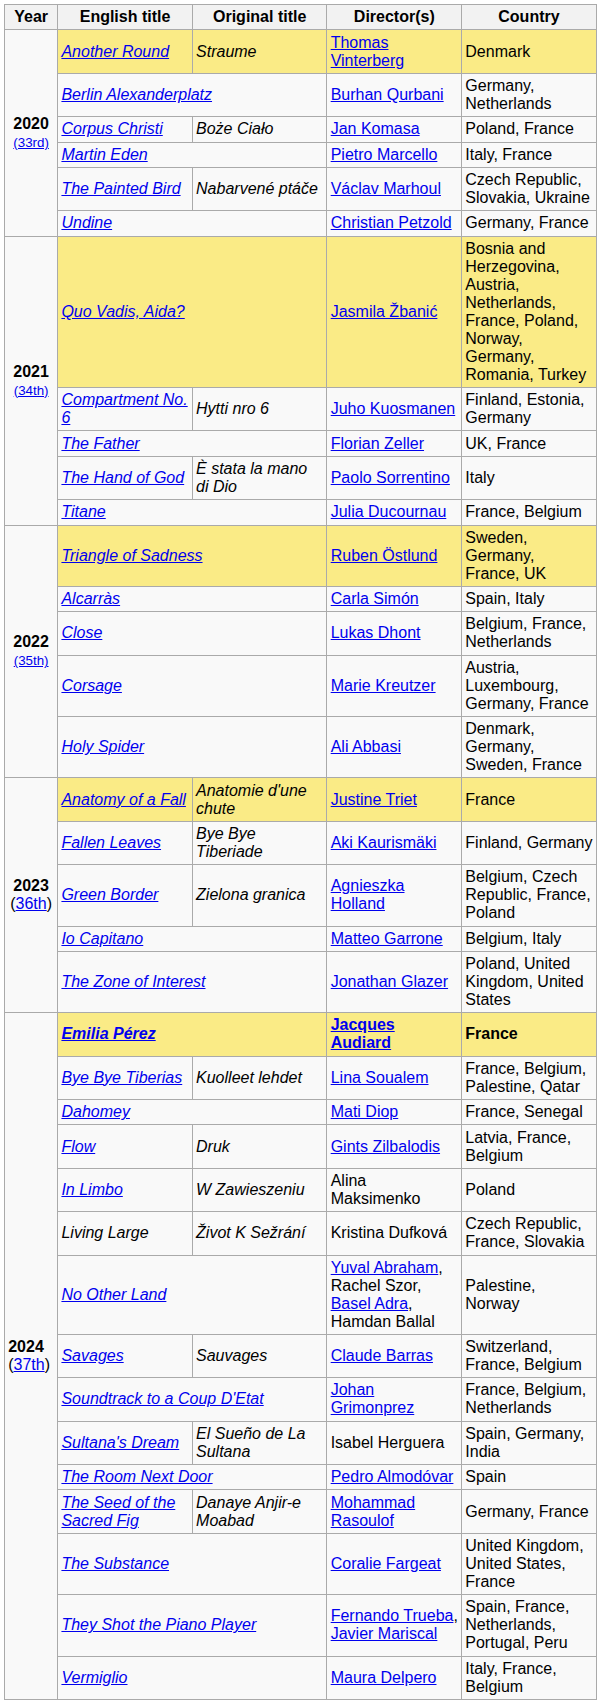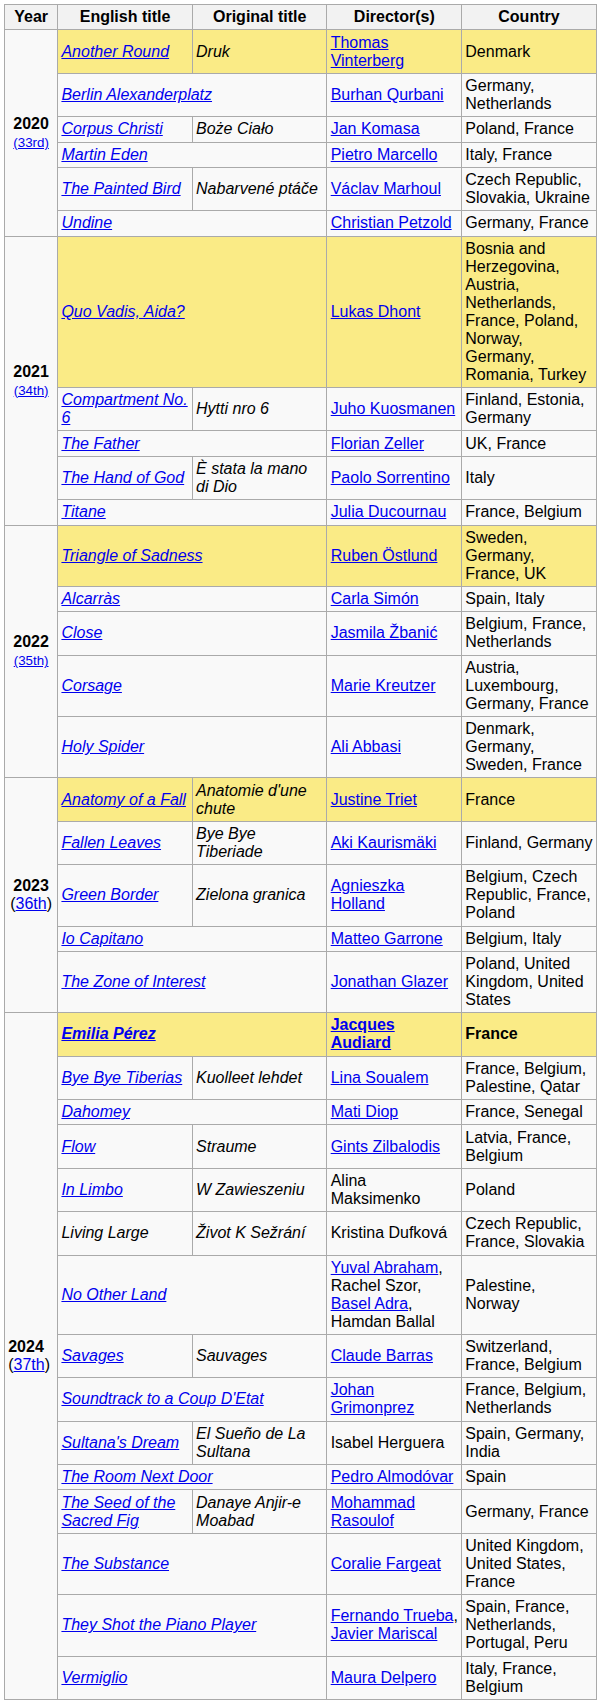 <table class="sortable wikitable" width="95%">
 <tr>
 <th width="5%">Year</th>
 <th width="20%">English title</th>
 <th width="20%">Original title</th>
 <th width="20%">Director(s)</th>
 <th width="20%">Country</th>
 </tr>
 <tr>
 <td rowspan="7" align="center"><strong>2020</strong><br><small><a href='#'>(33rd)</a></small><br></td>
 </tr>
 <tr style="background:#FAEB86">
 <td><em><a href='#'>Another Round</a></em></td>
-<td><em>Straume</em></td>
+<td><em>Druk</em></td>
 <td><a href='#'>Thomas Vinterberg</a></td>
 <td>Denmark</td>
 </tr>
 <tr>
 <td colspan="2"><em><a href='#'>Berlin Alexanderplatz</a></em></td>
 <td><a href='#'>Burhan Qurbani</a></td>
 <td>Germany, Netherlands</td>
 </tr>
 <tr>
 <td><em><a href='#'>Corpus Christi</a></em></td>
 <td><em>Boże Ciało</em></td>
 <td><a href='#'>Jan Komasa</a></td>
 <td>Poland, France</td>
 </tr>
 <tr>
 <td colspan="2"><em><a href='#'>Martin Eden</a></em></td>
 <td><a href='#'>Pietro Marcello</a></td>
 <td>Italy, France</td>
 </tr>
 <tr>
 <td><em><a href='#'>The Painted Bird</a></em></td>
 <td><em>Nabarvené ptáče</em></td>
 <td><a href='#'>Václav Marhoul</a></td>
 <td>Czech Republic, Slovakia, Ukraine</td>
 </tr>
 <tr>
 <td colspan="2"><em><a href='#'>Undine</a></em></td>
 <td><a href='#'>Christian Petzold</a></td>
 <td>Germany, France</td>
 </tr>
 <tr>
 <td rowspan="6" align="center"><strong>2021</strong><br><small><a href='#'>(34th)</a></small><br></td>
 </tr>
 <tr style="background:#FAEB86">
 <td colspan="2"><em><a href='#'>Quo Vadis, Aida?</a></em></td>
-<td><a href='#'>Jasmila Žbanić</a></td>
+<td><a href='#'>Lukas Dhont</a></td>
 <td>Bosnia and Herzegovina, Austria, Netherlands, France, Poland, Norway, Germany, Romania, Turkey</td>
 </tr>
 <tr>
 <td><em><a href='#'>Compartment No. 6</a></em></td>
 <td><em>Hytti nro 6</em></td>
 <td><a href='#'>Juho Kuosmanen</a></td>
 <td>Finland, Estonia, Germany</td>
 </tr>
 <tr>
 <td colspan="2"><em><a href='#'>The Father</a></em></td>
 <td><a href='#'>Florian Zeller</a></td>
 <td>UK, France</td>
 </tr>
 <tr>
 <td><em><a href='#'>The Hand of God</a></em></td>
 <td><em>È stata la mano di Dio</em></td>
 <td><a href='#'>Paolo Sorrentino</a></td>
 <td>Italy</td>
 </tr>
 <tr>
 <td colspan="2"><em><a href='#'>Titane</a></em></td>
 <td><a href='#'>Julia Ducournau</a></td>
 <td>France, Belgium</td>
 </tr>
 <tr>
 <td rowspan="6" align="center"><strong>2022</strong><br><small><a href='#'>(35th)</a></small><br></td>
 </tr>
 <tr style="background:#FAEB86">
 <td colspan="2"><em><a href='#'>Triangle of Sadness</a></em></td>
 <td><a href='#'>Ruben Östlund</a></td>
 <td>Sweden, Germany, France, UK</td>
 </tr>
 <tr>
 <td colspan="2"><em><a href='#'>Alcarràs</a></em></td>
 <td><a href='#'>Carla Simón</a></td>
 <td>Spain, Italy</td>
 </tr>
 <tr>
 <td colspan="2"><em><a href='#'>Close</a></em></td>
-<td><a href='#'>Lukas Dhont</a></td>
+<td><a href='#'>Jasmila Žbanić</a></td>
 <td>Belgium, France, Netherlands</td>
 </tr>
 <tr>
 <td colspan="2"><em><a href='#'>Corsage</a></em></td>
 <td><a href='#'>Marie Kreutzer</a></td>
 <td>Austria, Luxembourg, Germany, France</td>
 </tr>
 <tr>
 <td colspan="2"><em><a href='#'>Holy Spider</a></em></td>
 <td><a href='#'>Ali Abbasi</a></td>
 <td>Denmark, Germany, Sweden, France</td>
 </tr>
 <tr>
 <td rowspan="5" align="center"><strong>2023</strong><br>(<a href='#'>36th</a>)<br></td>
 <td style="background:#FAEB86"><em><a href='#'>Anatomy of a Fall</a></em></td>
 <td style="background:#FAEB86"><em>Anatomie d'une chute</em></td>
 <td style="background:#FAEB86"><a href='#'>Justine Triet</a></td>
 <td style="background:#FAEB86">France</td>
 </tr>
 <tr>
 <td><em><a href='#'>Fallen Leaves</a></em></td>
 <td><em>Bye Bye Tiberiade</em></td>
 <td><a href='#'>Aki Kaurismäki</a></td>
 <td>Finland, Germany</td>
 </tr>
 <tr>
 <td><em><a href='#'>Green Border</a></em></td>
 <td><em>Zielona granica</em></td>
 <td><a href='#'>Agnieszka Holland</a></td>
 <td>Belgium, Czech Republic, France, Poland</td>
 </tr>
 <tr>
 <td colspan="2"><em><a href='#'>Io Capitano</a></em></td>
 <td><a href='#'>Matteo Garrone</a></td>
 <td>Belgium, Italy</td>
 </tr>
 <tr>
 <td colspan="2"><em><a href='#'>The Zone of Interest</a></em></td>
 <td><a href='#'>Jonathan Glazer</a></td>
 <td>Poland, United Kingdom, United States</td>
 </tr>
 <tr>
 <td rowspan="15"><strong>2024</strong><br>(<a href='#'>37th</a>)</td>
 <td style="background:#FAEB86"  colspan="2"><strong><em><a href='#'>Emilia Pérez</a></em></strong></td>
 <td style="background:#FAEB86"><strong><a href='#'>Jacques Audiard</a></strong></td>
 <td style="background:#FAEB86"><strong>France</strong></td>
 </tr>
 <tr>
 <td><em><a href='#'>Bye Bye Tiberias</a></em></td>
 <td><em>Kuolleet lehdet</em></td>
 <td><a href='#'>Lina Soualem</a></td>
 <td>France, Belgium, Palestine, Qatar</td>
 </tr>
 <tr>
 <td colspan="2"><em><a href='#'>Dahomey</a></em></td>
 <td><a href='#'>Mati Diop</a></td>
 <td>France, Senegal</td>
 </tr>
 <tr>
 <td><em><a href='#'>Flow</a></em></td>
-<td><em>Druk</em></td>
+<td><em>Straume</em></td>
 <td><a href='#'>Gints Zilbalodis</a></td>
 <td>Latvia, France, Belgium</td>
 </tr>
 <tr>
 <td><em><a href='#'>In Limbo</a></em></td>
 <td><em>W Zawieszeniu</em></td>
 <td>Alina Maksimenko</td>
 <td>Poland</td>
 </tr>
 <tr>
 <td><em>Living Large</em></td>
 <td><em>Život K Sežrání</em></td>
 <td>Kristina Dufková</td>
 <td>Czech Republic, France, Slovakia</td>
 </tr>
 <tr>
 <td colspan="2"><em><a href='#'>No Other Land</a></em></td>
 <td><a href='#'>Yuval Abraham</a>, Rachel Szor, <a href='#'>Basel Adra</a>, Hamdan Ballal</td>
 <td>Palestine, Norway</td>
 </tr>
 <tr>
 <td><em><a href='#'>Savages</a></em></td>
 <td><em>Sauvages</em></td>
 <td><a href='#'>Claude Barras</a></td>
 <td>Switzerland, France, Belgium</td>
 </tr>
 <tr>
 <td colspan="2"><em><a href='#'>Soundtrack to a Coup D'Etat</a></em></td>
 <td><a href='#'>Johan Grimonprez</a></td>
 <td>France, Belgium, Netherlands</td>
 </tr>
 <tr>
 <td><em><a href='#'>Sultana's Dream</a></em></td>
 <td><em>El Sueño de La Sultana</em></td>
 <td>Isabel Herguera</td>
 <td>Spain, Germany, India</td>
 </tr>
 <tr>
 <td colspan="2"><em><a href='#'>The Room Next Door</a></em></td>
 <td><a href='#'>Pedro Almodóvar</a></td>
 <td>Spain</td>
 </tr>
 <tr>
 <td><em><a href='#'>The Seed of the Sacred Fig</a></em></td>
 <td><em>Danaye Anjir-e Moabad</em></td>
 <td><a href='#'>Mohammad Rasoulof</a></td>
 <td>Germany, France</td>
 </tr>
 <tr>
 <td colspan="2"><em><a href='#'>The Substance</a></em></td>
 <td><a href='#'>Coralie Fargeat</a></td>
 <td>United Kingdom, United States, France</td>
 </tr>
 <tr>
 <td colspan="2"><em><a href='#'>They Shot the Piano Player</a></em></td>
 <td><a href='#'>Fernando Trueba</a>, <a href='#'>Javier Mariscal</a></td>
 <td>Spain, France, Netherlands, Portugal, Peru</td>
 </tr>
 <tr>
 <td colspan="2"><a href='#'><em>Vermiglio</em></a></td>
 <td><a href='#'>Maura Delpero</a></td>
 <td>Italy, France, Belgium</td>
 </tr>
 </table>
